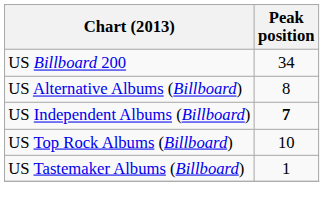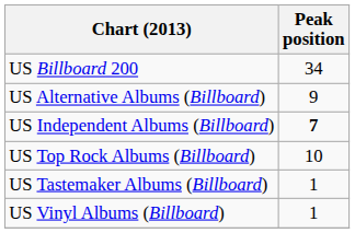 <table class="wikitable sortable">
 <tr>
 <th>Chart (2013)</th>
 <th>Peak<br>position</th>
 </tr>
 <tr>
 <td>US <a href='#'><em>Billboard</em> 200</a></td>
 <td align="center">34</td>
 </tr>
 <tr>
 <td>US <a href='#'>Alternative Albums</a> (<em><a href='#'>Billboard</a></em>)</td>
-<td align="center">8</td>
+<td align="center">9</td>
 </tr>
 <tr>
 <td>US <a href='#'>Independent Albums</a> (<em><a href='#'>Billboard</a></em>)</td>
 <td align="center"><strong>7</strong></td>
 </tr>
 <tr>
 <td>US <a href='#'>Top Rock Albums</a> (<em><a href='#'>Billboard</a></em>)</td>
 <td align="center">10</td>
 </tr>
 <tr>
 <td>US <a href='#'>Tastemaker Albums</a> (<em><a href='#'>Billboard</a></em>)</td>
 <td align="center">1</td>
 </tr>
 <tr>
+<td>US <a href='#'>Vinyl Albums</a> (<em><a href='#'>Billboard</a></em>)</td>
+<td align="center">1</td>
+</tr>
+<tr>
 </tr>
 </table>
